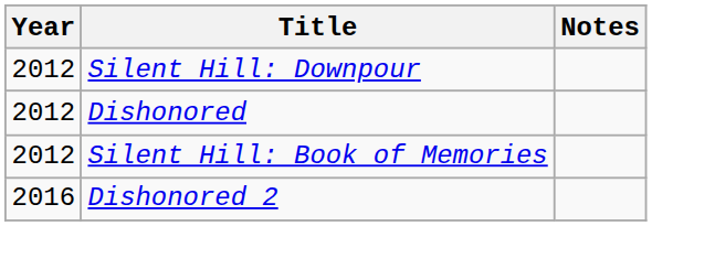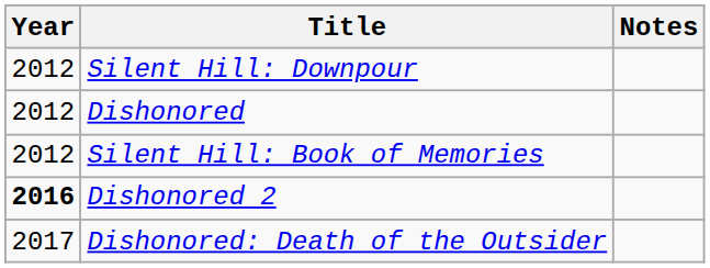 <table class="wikitable sortable">
 <tr>
 <th>Year</th>
 <th>Title</th>
 <th class="unsortable">Notes</th>
 </tr>
 <tr>
 <td>2012</td>
 <td><em><a href='#'>Silent Hill: Downpour</a></em></td>
 <td></td>
 </tr>
 <tr>
 <td>2012</td>
 <td><em><a href='#'>Dishonored</a></em></td>
 <td></td>
 </tr>
 <tr>
 <td>2012</td>
 <td><em><a href='#'>Silent Hill: Book of Memories</a></em></td>
 <td></td>
 </tr>
 <tr>
-<td>2016</td>
+<td><strong>2016</strong></td>
 <td><em><a href='#'>Dishonored 2</a></em></td>
 <td></td>
 </tr>
+<tr>
+<td>2017</td>
+<td><em><a href='#'>Dishonored: Death of the Outsider</a></em></td>
+<td></td>
+</tr>
 </table>
